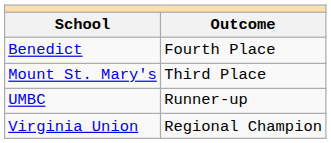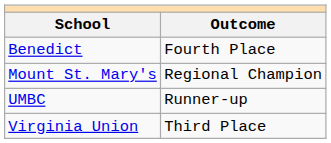 <table class="wikitable" style="float:left; margin-right:1em;">
 <tr>
 <th colspan="3" style="background:#ffdead;"></th>
 </tr>
 <tr>
 <th>School</th>
 <th>Outcome</th>
 </tr>
 <tr>
 <td><a href='#'>Benedict</a></td>
 <td>Fourth Place</td>
 </tr>
 <tr>
 <td><a href='#'>Mount St. Mary's</a></td>
-<td>Third Place</td>
+<td>Regional Champion</td>
 </tr>
 <tr>
 <td><a href='#'>UMBC</a></td>
 <td>Runner-up</td>
 </tr>
 <tr>
 <td><a href='#'>Virginia Union</a></td>
-<td>Regional Champion</td>
+<td>Third Place</td>
 </tr>
 </table>
